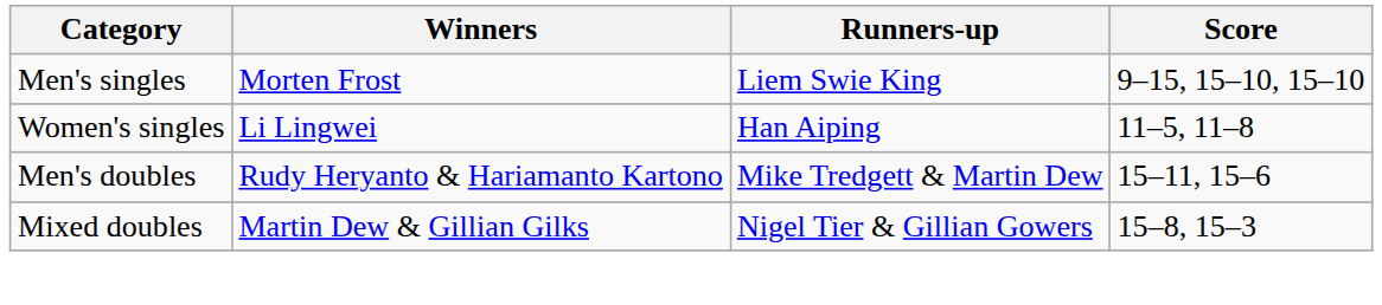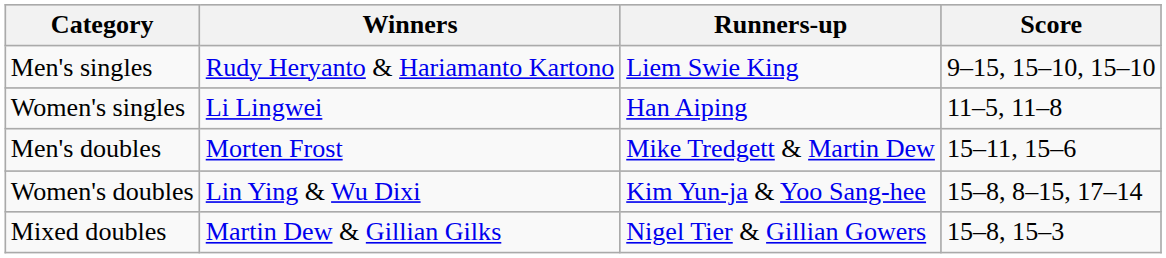 <table class=wikitable style="margin:auto;">
 <tr>
 <th>Category</th>
 <th>Winners</th>
 <th>Runners-up</th>
 <th>Score</th>
 </tr>
 <tr>
 <td>Men's singles</td>
-<td> <a href='#'>Morten Frost</a></td>
+<td> <a href='#'>Rudy Heryanto</a> & <a href='#'>Hariamanto Kartono</a></td>
 <td> <a href='#'>Liem Swie King</a></td>
 <td>9–15, 15–10, 15–10</td>
 </tr>
 <tr>
 <td>Women's singles</td>
 <td> <a href='#'>Li Lingwei</a></td>
 <td> <a href='#'>Han Aiping</a></td>
 <td>11–5, 11–8</td>
 </tr>
 <tr>
 <td>Men's doubles</td>
-<td> <a href='#'>Rudy Heryanto</a> & <a href='#'>Hariamanto Kartono</a></td>
+<td> <a href='#'>Morten Frost</a></td>
 <td> <a href='#'>Mike Tredgett</a> & <a href='#'>Martin Dew</a></td>
 <td>15–11, 15–6</td>
+</tr>
+<tr>
+<td>Women's doubles</td>
+<td> <a href='#'>Lin Ying</a> & <a href='#'>Wu Dixi</a></td>
+<td> <a href='#'>Kim Yun-ja</a> & <a href='#'>Yoo Sang-hee</a></td>
+<td>15–8, 8–15, 17–14</td>
 </tr>
 <tr>
 <td>Mixed doubles</td>
 <td> <a href='#'>Martin Dew</a> & <a href='#'>Gillian Gilks</a></td>
 <td> <a href='#'>Nigel Tier</a> & <a href='#'>Gillian Gowers</a></td>
 <td>15–8, 15–3</td>
 </tr>
 </table>
